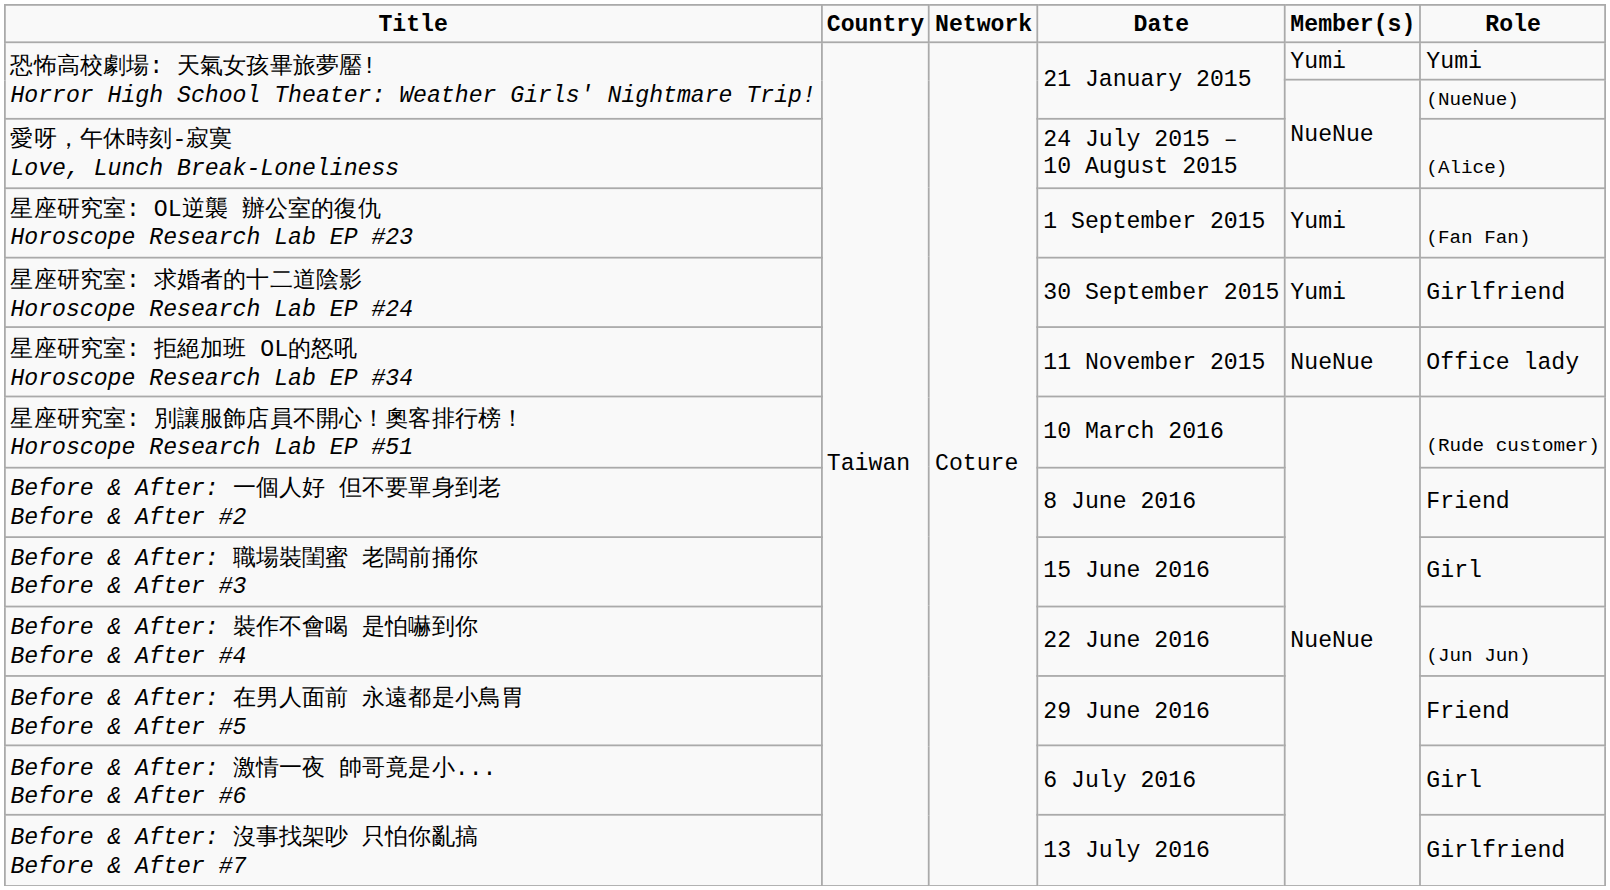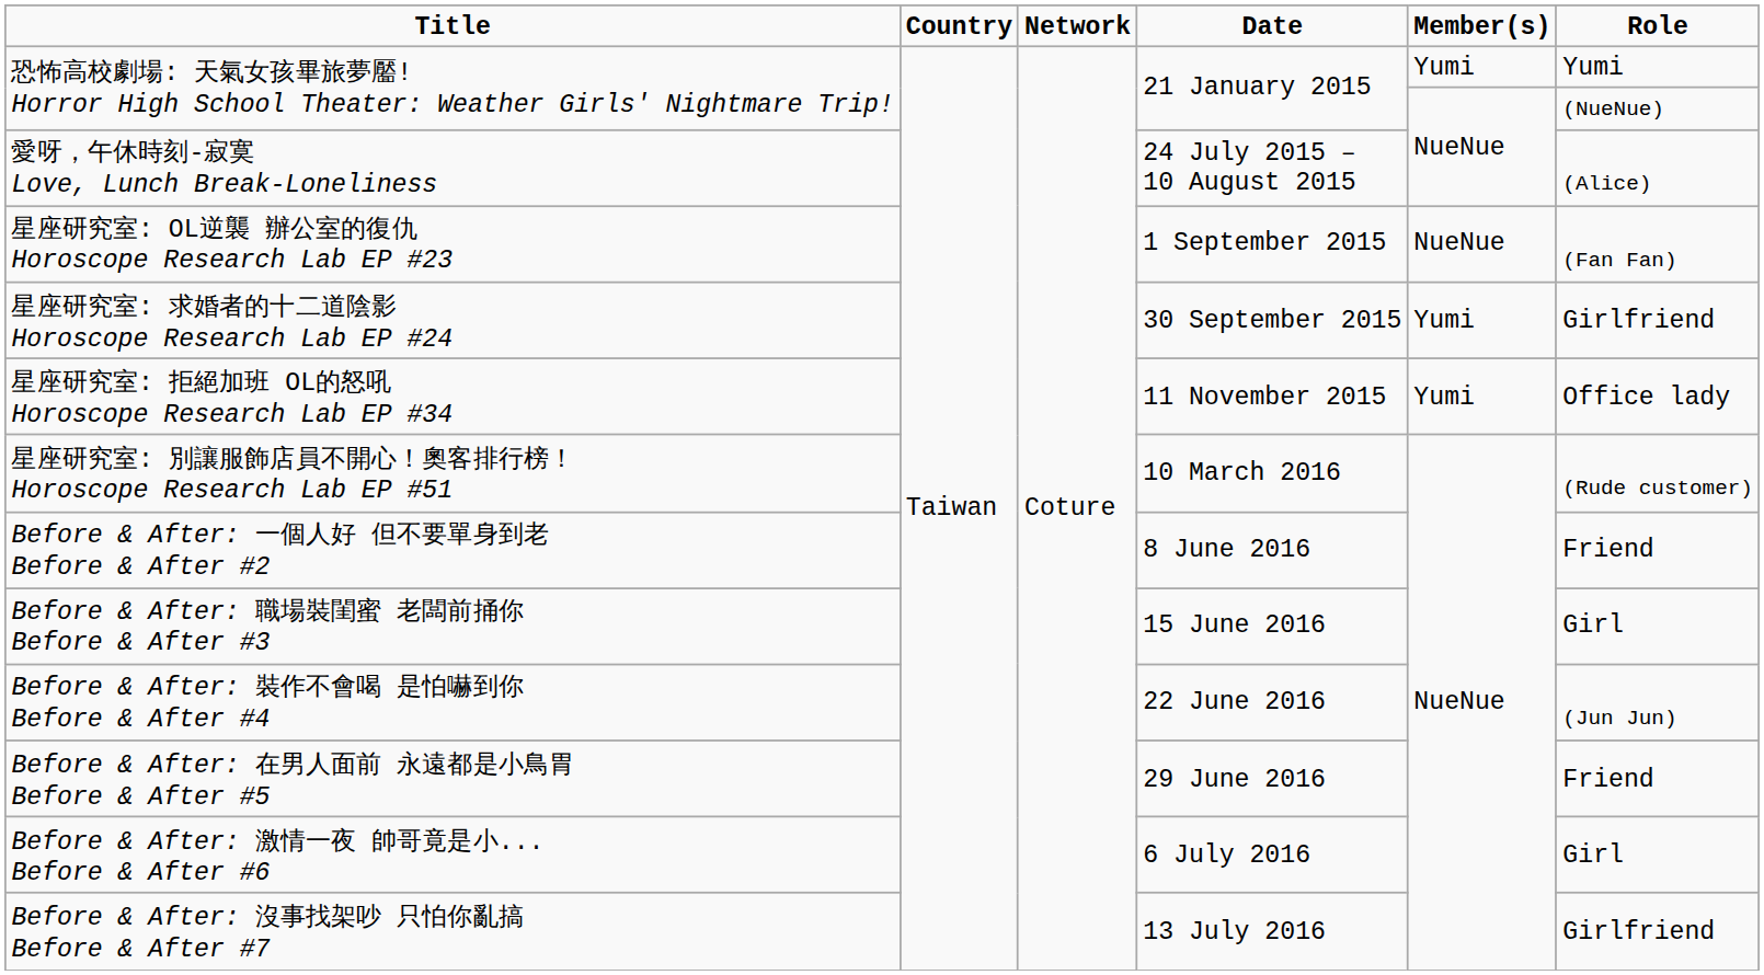 <table class="wikitable">
 <tr style="font-weight:bold; text-align:center;">
 <td>Title</td>
 <td>Country</td>
 <td>Network</td>
 <td>Date</td>
 <td>Member(s)</td>
 <td>Role</td>
 </tr>
 <tr>
 <td rowspan="2">恐怖高校劇場: 天氣女孩畢旅夢靨!<br><em>Horror High School Theater: Weather Girls' Nightmare Trip!</em></td>
 <td rowspan="13">Taiwan</td>
 <td rowspan="13">Coture</td>
 <td rowspan="2">21 January 2015</td>
 <td>Yumi</td>
 <td>Yumi</td>
 </tr>
 <tr>
 <td rowspan="2">NueNue</td>
 <td><small>(NueNue)</small></td>
 </tr>
 <tr>
 <td>愛呀，午休時刻-寂寞<br><em>Love, Lunch Break-Loneliness</em></td>
 <td>24 July 2015 – <br>10 August 2015</td>
 <td><br><small>(Alice)</small></td>
 </tr>
 <tr>
 <td>星座研究室: OL逆襲 辦公室的復仇<br><em>Horoscope Research Lab EP #23</em></td>
 <td>1 September 2015</td>
-<td>Yumi</td>
+<td>NueNue</td>
 <td><br><small>(Fan Fan)</small></td>
 </tr>
 <tr>
 <td>星座研究室: 求婚者的十二道陰影<br><em>Horoscope Research Lab EP #24</em></td>
 <td>30 September 2015</td>
 <td>Yumi</td>
 <td>Girlfriend</td>
 </tr>
 <tr>
 <td>星座研究室: 拒絕加班 OL的怒吼<br><em>Horoscope Research Lab EP #34</em></td>
 <td>11 November 2015</td>
-<td>NueNue</td>
+<td>Yumi</td>
 <td>Office lady</td>
 </tr>
 <tr>
 <td>星座研究室: 別讓服飾店員不開心！奧客排行榜！<br><em>Horoscope Research Lab EP #51</em></td>
 <td>10 March 2016</td>
 <td rowspan="7">NueNue</td>
 <td><br><small>(Rude customer)</small></td>
 </tr>
 <tr>
 <td><em>Before & After:</em> 一個人好 但不要單身到老<br><em>Before & After #2</em></td>
 <td>8 June 2016</td>
 <td>Friend</td>
 </tr>
 <tr>
 <td><em>Before & After:</em> 職場裝閨蜜 老闆前捅你<br><em>Before & After #3</em></td>
 <td>15 June 2016</td>
 <td>Girl</td>
 </tr>
 <tr>
 <td><em>Before & After:</em> 裝作不會喝 是怕嚇到你<br><em>Before & After #4</em></td>
 <td>22 June 2016</td>
 <td><br><small>(Jun Jun)</small></td>
 </tr>
 <tr>
 <td><em>Before & After:</em> 在男人面前 永遠都是小鳥胃<br><em>Before & After #5</em></td>
 <td>29 June 2016</td>
 <td>Friend</td>
 </tr>
 <tr>
 <td><em>Before & After:</em> 激情一夜 帥哥竟是小...<br><em>Before & After #6</em></td>
 <td>6 July 2016</td>
 <td>Girl</td>
 </tr>
 <tr>
 <td><em>Before & After:</em> 沒事找架吵 只怕你亂搞<br><em>Before & After #7</em></td>
 <td>13 July 2016</td>
 <td>Girlfriend</td>
 </tr>
 </table>
